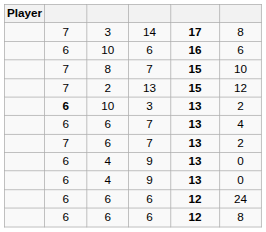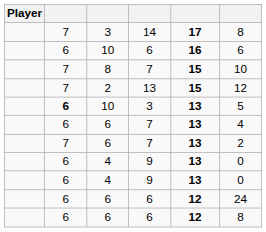 <table class="wikitable sortable" style="text-align:center;">
 <tr>
 <th>Player</th>
 <th style="width:50px;"></th>
 <th style="width:50px;"></th>
 <th style="width:50px;"></th>
 <th style="width:60px;"></th>
 <th style="width:50px;"></th>
 </tr>
 <tr>
 <td style="text-align:left;"> </td>
 <td>7</td>
 <td>3</td>
 <td>14</td>
 <td><strong>17</strong></td>
 <td>8</td>
 </tr>
 <tr>
 <td style="text-align:left;"> </td>
 <td>6</td>
 <td>10</td>
 <td>6</td>
 <td><strong>16</strong></td>
 <td>6</td>
 </tr>
 <tr>
 <td style="text-align:left;"> </td>
 <td>7</td>
 <td>8</td>
 <td>7</td>
 <td><strong>15</strong></td>
 <td>10</td>
 </tr>
 <tr>
 <td style="text-align:left;"> </td>
 <td>7</td>
 <td>2</td>
 <td>13</td>
 <td><strong>15</strong></td>
 <td>12</td>
 </tr>
 <tr>
 <td style="text-align:left;"> </td>
 <td><strong>6</strong></td>
 <td>10</td>
 <td>3</td>
 <td><strong>13</strong></td>
-<td>2</td>
+<td>5</td>
 </tr>
 <tr>
 <td style="text-align:left;"> </td>
 <td>6</td>
 <td>6</td>
 <td>7</td>
 <td><strong>13</strong></td>
 <td>4</td>
 </tr>
 <tr>
 <td style="text-align:left;"> </td>
 <td>7</td>
 <td>6</td>
 <td>7</td>
 <td><strong>13</strong></td>
 <td>2</td>
 </tr>
 <tr>
 <td style="text-align:left;"> </td>
 <td>6</td>
 <td>4</td>
 <td>9</td>
 <td><strong>13</strong></td>
 <td>0</td>
 </tr>
 <tr>
 <td style="text-align:left;"> </td>
 <td>6</td>
 <td>4</td>
 <td>9</td>
 <td><strong>13</strong></td>
 <td>0</td>
 </tr>
 <tr>
 <td style="text-align:left;"> </td>
 <td>6</td>
 <td>6</td>
 <td>6</td>
 <td><strong>12</strong></td>
 <td>24</td>
 </tr>
 <tr>
 <td style="text-align:left;"> </td>
 <td>6</td>
 <td>6</td>
 <td>6</td>
 <td><strong>12</strong></td>
 <td>8</td>
 </tr>
 </table>
